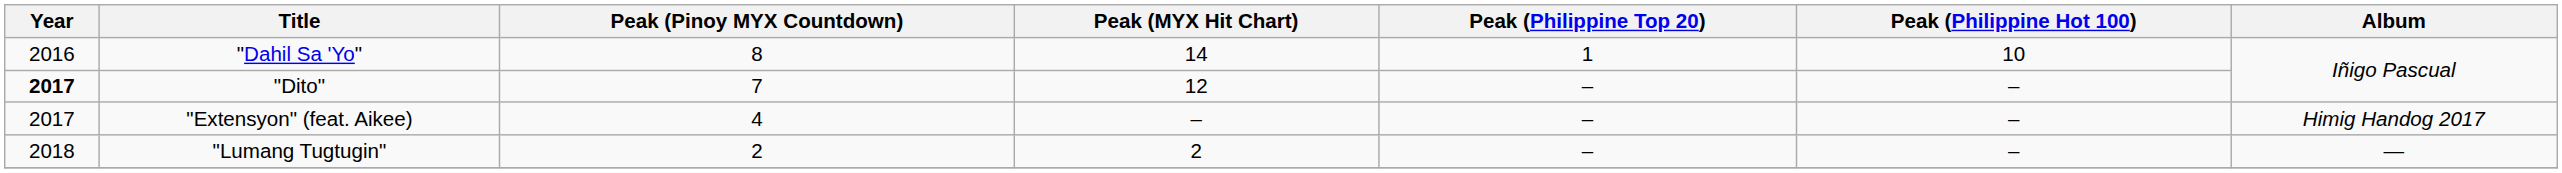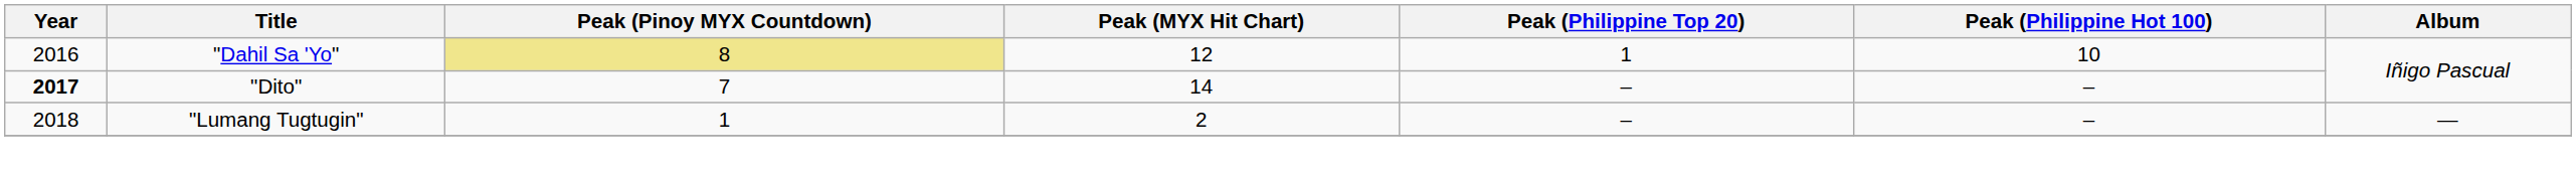 <table class="wikitable sortable" style="width: 90%; font-size: 90%; text-align:center;">
 <tr>
 <th>Year</th>
 <th>Title</th>
 <th>Peak (Pinoy MYX Countdown)</th>
 <th>Peak (MYX Hit Chart)</th>
 <th>Peak (<a href='#'>Philippine Top 20</a>)</th>
 <th>Peak (<a href='#'>Philippine Hot 100</a>)</th>
 <th>Album</th>
 </tr>
 <tr>
 <td>2016</td>
 <td>"<a href='#'>Dahil Sa 'Yo</a>"</td>
-<td>8</td>
-<td>14</td>
+<td style="background: khaki;">8</td>
+<td>12</td>
 <td>1</td>
 <td>10</td>
 <td rowspan="2"><em>Iñigo Pascual</em></td>
 </tr>
 <tr>
 <td><strong>2017</strong></td>
 <td>"Dito"</td>
 <td>7</td>
-<td>12</td>
+<td>14</td>
 <td>–</td>
 <td>–</td>
 </tr>
 <tr>
-<td>2017</td>
-<td>"Extensyon" (feat. Aikee)</td>
-<td>4</td>
-<td>–</td>
-<td>–</td>
-<td>–</td>
-<td rowspan="1"><em>Himig Handog 2017</em></td>
-</tr>
-<tr>
 <td>2018</td>
 <td>"Lumang Tugtugin"</td>
-<td>2</td>
+<td>1</td>
 <td>2</td>
 <td>–</td>
 <td>–</td>
 <td rowspan="1">—</td>
 </tr>
 <tr>
 </tr>
 </table>
